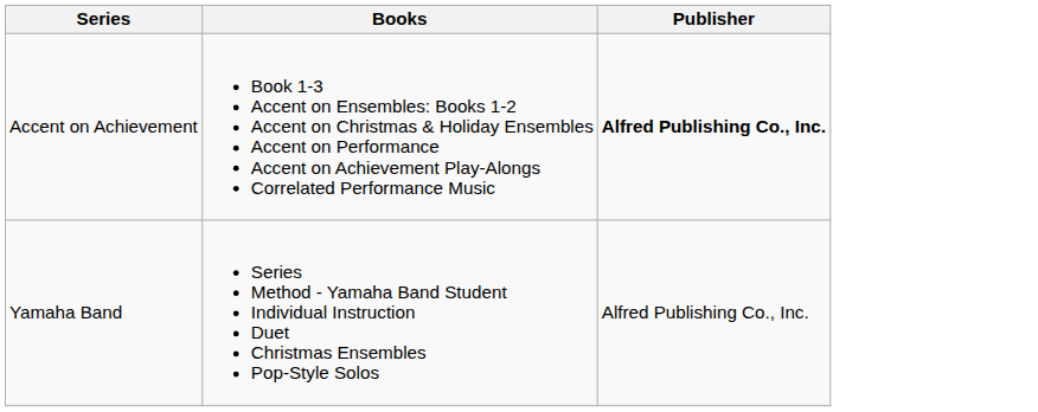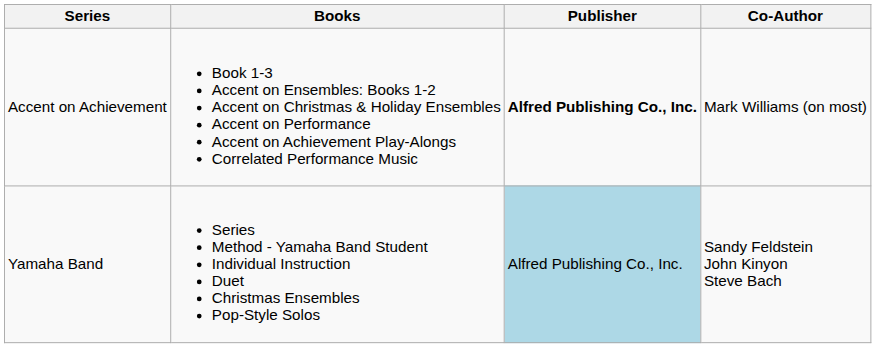 <table class="wikitable">
 <tr>
 <th>Series</th>
 <th>Books</th>
 <th>Publisher</th>
+<th>Co-Author</th>
 </tr>
 <tr>
 <td>Accent on Achievement</td>
 <td><br><ul><li>Book 1-3</li><li>Accent on Ensembles: Books 1-2</li><li>Accent on Christmas & Holiday Ensembles</li><li>Accent on Performance</li><li>Accent on Achievement Play-Alongs</li><li>Correlated Performance Music</li></ul></td>
 <td><strong>Alfred Publishing Co., Inc.</strong></td>
+<td>Mark Williams (on most)</td>
 </tr>
 <tr>
 <td>Yamaha Band</td>
 <td><br><ul><li>Series</li><li>Method - Yamaha Band Student</li><li>Individual Instruction</li><li>Duet</li><li>Christmas Ensembles</li><li>Pop-Style Solos</li></ul></td>
-<td>Alfred Publishing Co., Inc.</td>
+<td style="background: lightblue;">Alfred Publishing Co., Inc.</td>
+<td>Sandy Feldstein<br>John Kinyon<br>Steve Bach</td>
 </tr>
 </table>
